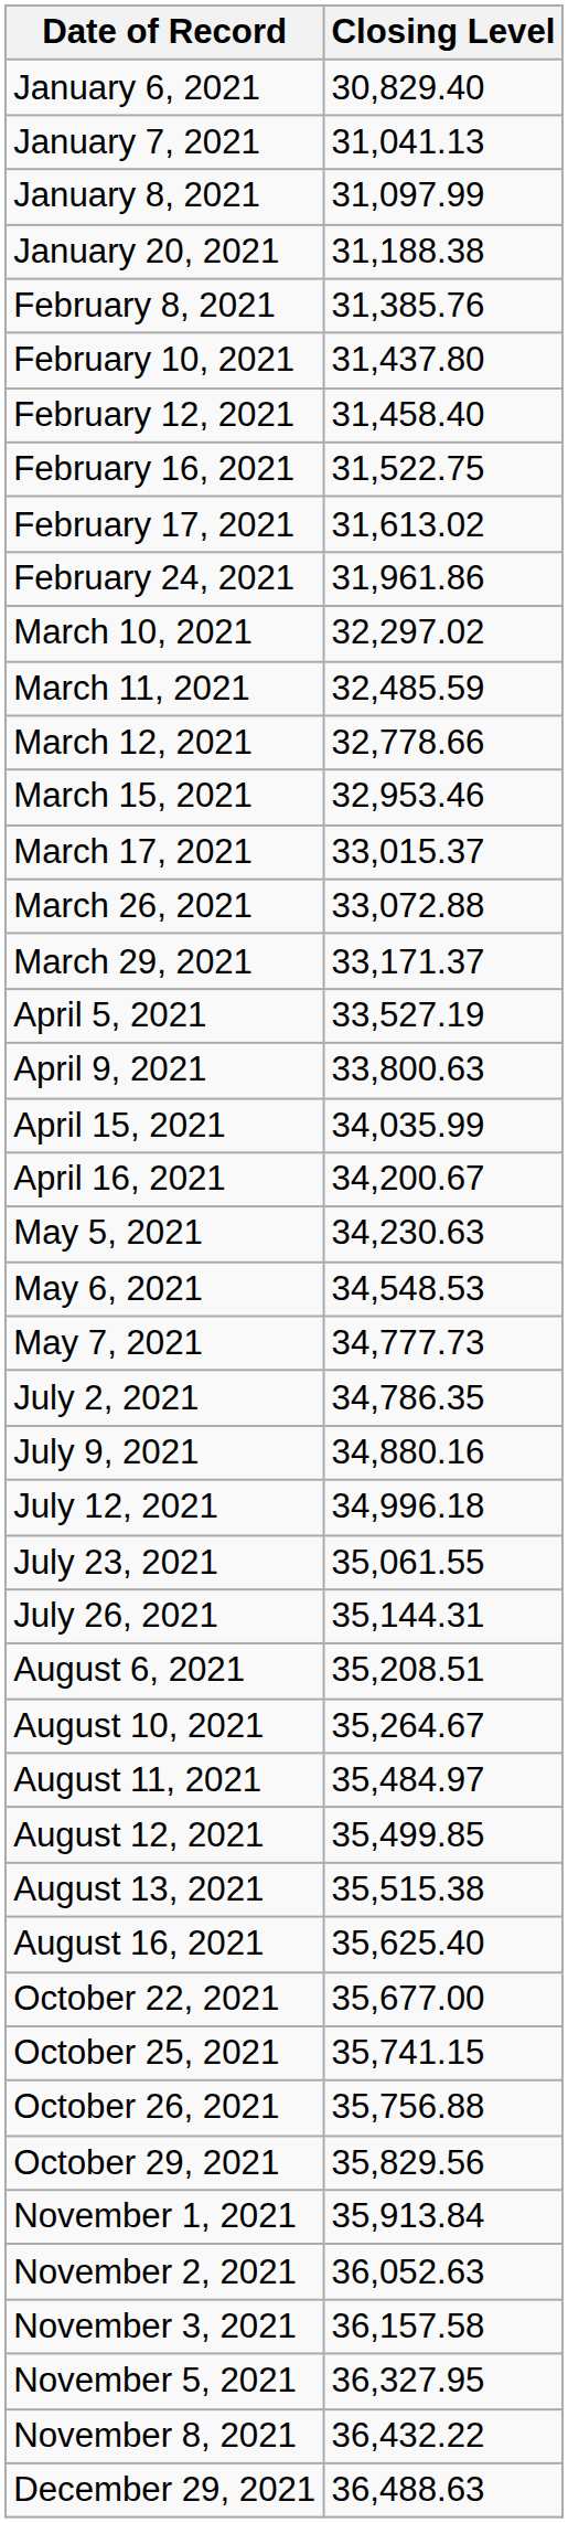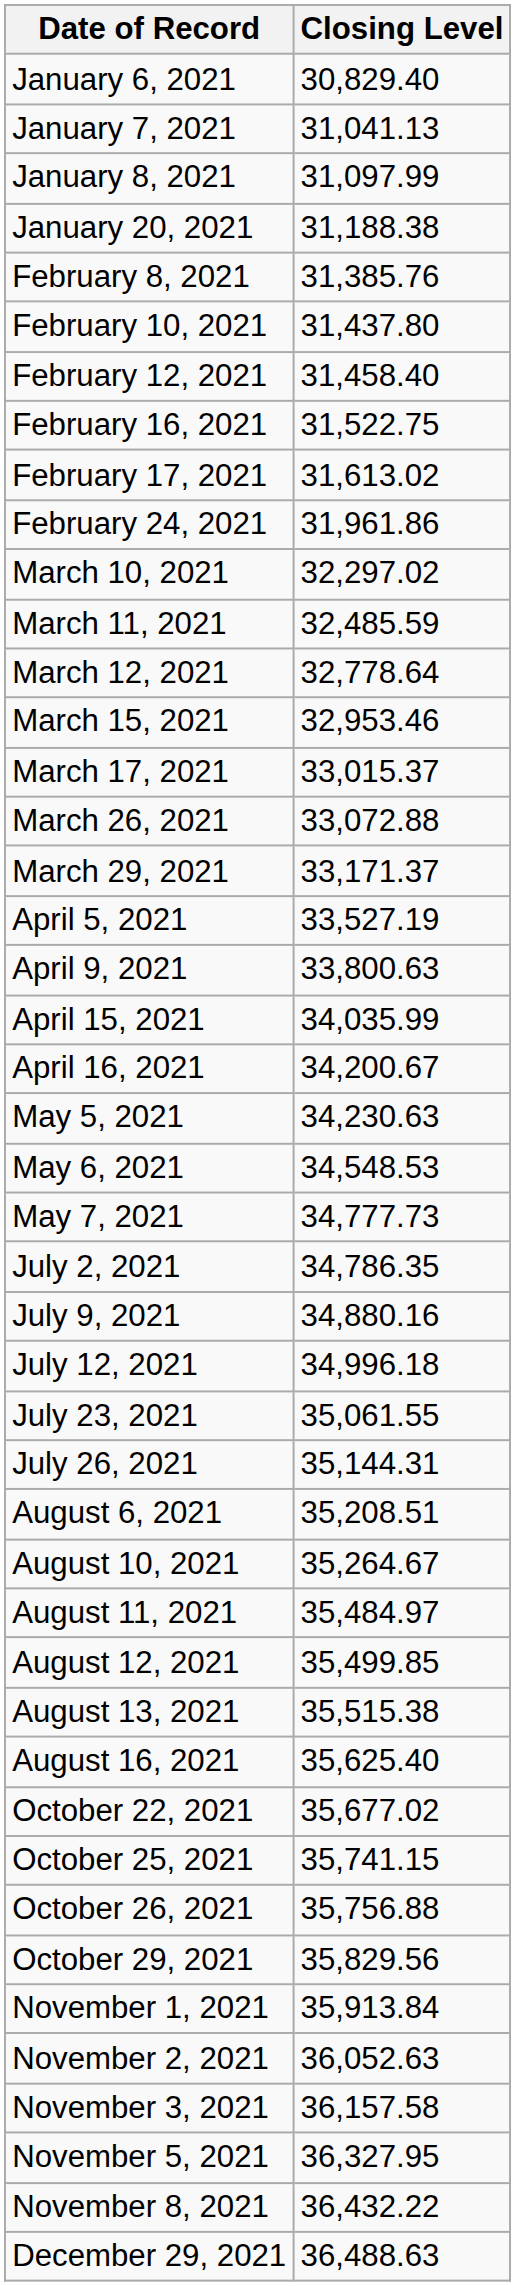 <table class="wikitable">
 <tr>
 <th>Date of Record</th>
 <th>Closing Level</th>
 </tr>
 <tr>
 <td>January 6, 2021</td>
 <td>30,829.40</td>
 </tr>
 <tr>
 <td>January 7, 2021</td>
 <td>31,041.13</td>
 </tr>
 <tr>
 <td>January 8, 2021</td>
 <td>31,097.99</td>
 </tr>
 <tr>
 <td>January 20, 2021</td>
 <td>31,188.38</td>
 </tr>
 <tr>
 <td>February 8, 2021</td>
 <td>31,385.76</td>
 </tr>
 <tr>
 <td>February 10, 2021</td>
 <td>31,437.80</td>
 </tr>
 <tr>
 <td>February 12, 2021</td>
 <td>31,458.40</td>
 </tr>
 <tr>
 <td>February 16, 2021</td>
 <td>31,522.75</td>
 </tr>
 <tr>
 <td>February 17, 2021</td>
 <td>31,613.02</td>
 </tr>
 <tr>
 <td>February 24, 2021</td>
 <td>31,961.86</td>
 </tr>
 <tr>
 <td>March 10, 2021</td>
 <td>32,297.02</td>
 </tr>
 <tr>
 <td>March 11, 2021</td>
 <td>32,485.59</td>
 </tr>
 <tr>
 <td>March 12, 2021</td>
-<td>32,778.66</td>
+<td>32,778.64</td>
 </tr>
 <tr>
 <td>March 15, 2021</td>
 <td>32,953.46</td>
 </tr>
 <tr>
 <td>March 17, 2021</td>
 <td>33,015.37</td>
 </tr>
 <tr>
 <td>March 26, 2021</td>
 <td>33,072.88</td>
 </tr>
 <tr>
 <td>March 29, 2021</td>
 <td>33,171.37</td>
 </tr>
 <tr>
 <td>April 5, 2021</td>
 <td>33,527.19</td>
 </tr>
 <tr>
 <td>April 9, 2021</td>
 <td>33,800.63</td>
 </tr>
 <tr>
 <td>April 15, 2021</td>
 <td>34,035.99</td>
 </tr>
 <tr>
 <td>April 16, 2021</td>
 <td>34,200.67</td>
 </tr>
 <tr>
 <td>May 5, 2021</td>
 <td>34,230.63</td>
 </tr>
 <tr>
 <td>May 6, 2021</td>
 <td>34,548.53</td>
 </tr>
 <tr>
 <td>May 7, 2021</td>
 <td>34,777.73</td>
 </tr>
 <tr>
 <td>July 2, 2021</td>
 <td>34,786.35</td>
 </tr>
 <tr>
 <td>July 9, 2021</td>
 <td>34,880.16</td>
 </tr>
 <tr>
 <td>July 12, 2021</td>
 <td>34,996.18</td>
 </tr>
 <tr>
 <td>July 23, 2021</td>
 <td>35,061.55</td>
 </tr>
 <tr>
 <td>July 26, 2021</td>
 <td>35,144.31</td>
 </tr>
 <tr>
 <td>August 6, 2021</td>
 <td>35,208.51</td>
 </tr>
 <tr>
 <td>August 10, 2021</td>
 <td>35,264.67</td>
 </tr>
 <tr>
 <td>August 11, 2021</td>
 <td>35,484.97</td>
 </tr>
 <tr>
 <td>August 12, 2021</td>
 <td>35,499.85</td>
 </tr>
 <tr>
 <td>August 13, 2021</td>
 <td>35,515.38</td>
 </tr>
 <tr>
 <td>August 16, 2021</td>
 <td>35,625.40</td>
 </tr>
 <tr>
 <td>October 22, 2021</td>
-<td>35,677.00</td>
+<td>35,677.02</td>
 </tr>
 <tr>
 <td>October 25, 2021</td>
 <td>35,741.15</td>
 </tr>
 <tr>
 <td>October 26, 2021</td>
 <td>35,756.88</td>
 </tr>
 <tr>
 <td>October 29, 2021</td>
 <td>35,829.56</td>
 </tr>
 <tr>
 <td>November 1, 2021</td>
 <td>35,913.84</td>
 </tr>
 <tr>
 <td>November 2, 2021</td>
 <td>36,052.63</td>
 </tr>
 <tr>
 <td>November 3, 2021</td>
 <td>36,157.58</td>
 </tr>
 <tr>
 <td>November 5, 2021</td>
 <td>36,327.95</td>
 </tr>
 <tr>
 <td>November 8, 2021</td>
 <td>36,432.22</td>
 </tr>
 <tr>
 <td>December 29, 2021</td>
 <td>36,488.63</td>
 </tr>
 </table>
